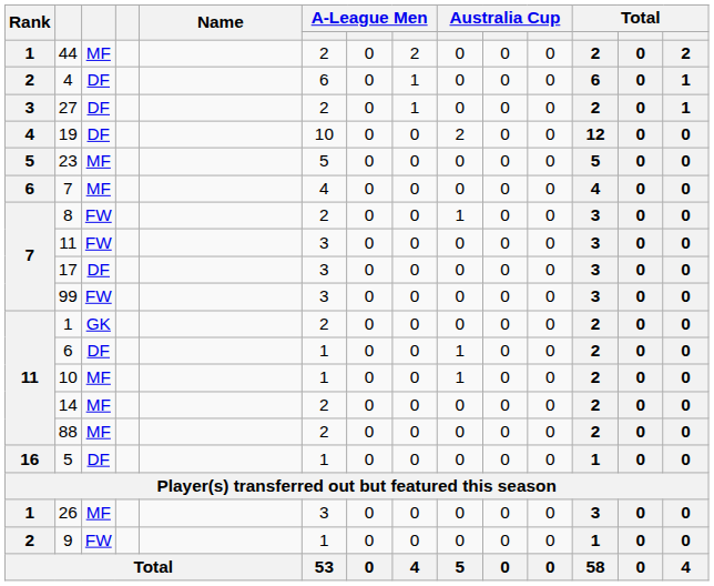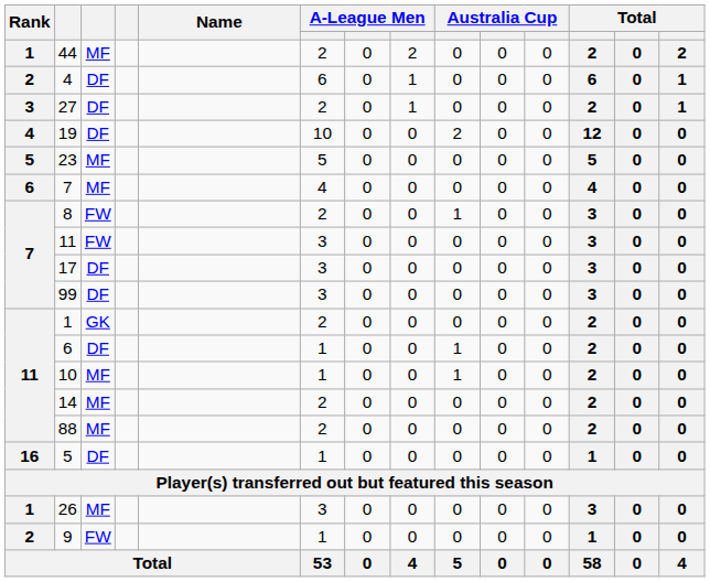 <table class="wikitable sortable" style="text-align:center;">
 <tr>
 <th rowspan="2" width="15">Rank</th>
 <th rowspan="2" width="15"></th>
 <th rowspan="2" width="15"></th>
 <th rowspan="2" width="15"></th>
 <th rowspan="2" width="145">Name</th>
 <th colspan="3" width="120"><a href='#'>A-League Men</a></th>
 <th colspan="3" width="120"><a href='#'>Australia Cup</a></th>
 <th colspan="3" width="120">Total</th>
 </tr>
 <tr>
 <th style="width:30px"></th>
 <th style="width:30px"></th>
 <th style="width:30px"></th>
 <th style="width:30px"></th>
 <th style="width:30px"></th>
 <th style="width:30px"></th>
 <th style="width:30px"></th>
 <th style="width:30px"></th>
 <th style="width:30px"></th>
 </tr>
 <tr>
 <th>1</th>
 <td>44</td>
 <td><a href='#'>MF</a></td>
 <td></td>
 <td align="left"><br></td>
 <td>2</td>
 <td>0</td>
 <td>2<br></td>
 <td>0</td>
 <td>0</td>
 <td>0<br></td>
 <th>2</th>
 <th>0</th>
 <th>2</th>
 </tr>
 <tr>
 <th>2</th>
 <td>4</td>
 <td><a href='#'>DF</a></td>
 <td></td>
 <td align="left"><br></td>
 <td>6</td>
 <td>0</td>
 <td>1<br></td>
 <td>0</td>
 <td>0</td>
 <td>0<br></td>
 <th>6</th>
 <th>0</th>
 <th>1</th>
 </tr>
 <tr>
 <th>3</th>
 <td>27</td>
 <td><a href='#'>DF</a></td>
 <td></td>
 <td align="left"><br></td>
 <td>2</td>
 <td>0</td>
 <td>1<br></td>
 <td>0</td>
 <td>0</td>
 <td>0<br></td>
 <th>2</th>
 <th>0</th>
 <th>1</th>
 </tr>
 <tr>
 <th>4</th>
 <td>19</td>
 <td><a href='#'>DF</a></td>
 <td></td>
 <td align="left"><br></td>
 <td>10</td>
 <td>0</td>
 <td>0<br></td>
 <td>2</td>
 <td>0</td>
 <td>0<br></td>
 <th>12</th>
 <th>0</th>
 <th>0</th>
 </tr>
 <tr>
 <th>5</th>
 <td>23</td>
 <td><a href='#'>MF</a></td>
 <td></td>
 <td align="left"><br></td>
 <td>5</td>
 <td>0</td>
 <td>0<br></td>
 <td>0</td>
 <td>0</td>
 <td>0<br></td>
 <th>5</th>
 <th>0</th>
 <th>0</th>
 </tr>
 <tr>
 <th>6</th>
 <td>7</td>
 <td><a href='#'>MF</a></td>
 <td></td>
 <td align="left"><br></td>
 <td>4</td>
 <td>0</td>
 <td>0<br></td>
 <td>0</td>
 <td>0</td>
 <td>0<br></td>
 <th>4</th>
 <th>0</th>
 <th>0</th>
 </tr>
 <tr>
 <th rowspan="4">7</th>
 <td>8</td>
 <td><a href='#'>FW</a></td>
 <td></td>
 <td align="left"><br></td>
 <td>2</td>
 <td>0</td>
 <td>0<br></td>
 <td>1</td>
 <td>0</td>
 <td>0<br></td>
 <th>3</th>
 <th>0</th>
 <th>0</th>
 </tr>
 <tr>
 <td>11</td>
 <td><a href='#'>FW</a></td>
 <td></td>
 <td align="left"><br></td>
 <td>3</td>
 <td>0</td>
 <td>0<br></td>
 <td>0</td>
 <td>0</td>
 <td>0<br></td>
 <th>3</th>
 <th>0</th>
 <th>0</th>
 </tr>
 <tr>
 <td>17</td>
 <td><a href='#'>DF</a></td>
 <td></td>
 <td align="left"><br></td>
 <td>3</td>
 <td>0</td>
 <td>0<br></td>
 <td>0</td>
 <td>0</td>
 <td>0<br></td>
 <th>3</th>
 <th>0</th>
 <th>0</th>
 </tr>
 <tr>
 <td>99</td>
-<td><a href='#'>FW</a></td>
+<td><a href='#'>DF</a></td>
 <td></td>
 <td align="left"><br></td>
 <td>3</td>
 <td>0</td>
 <td>0<br></td>
 <td>0</td>
 <td>0</td>
 <td>0<br></td>
 <th>3</th>
 <th>0</th>
 <th>0</th>
 </tr>
 <tr>
 <th rowspan="5">11</th>
 <td>1</td>
 <td><a href='#'>GK</a></td>
 <td></td>
 <td align="left"><br></td>
 <td>2</td>
 <td>0</td>
 <td>0<br></td>
 <td>0</td>
 <td>0</td>
 <td>0<br></td>
 <th>2</th>
 <th>0</th>
 <th>0</th>
 </tr>
 <tr>
 <td>6</td>
 <td><a href='#'>DF</a></td>
 <td></td>
 <td align="left"><br></td>
 <td>1</td>
 <td>0</td>
 <td>0<br></td>
 <td>1</td>
 <td>0</td>
 <td>0<br></td>
 <th>2</th>
 <th>0</th>
 <th>0</th>
 </tr>
 <tr>
 <td>10</td>
 <td><a href='#'>MF</a></td>
 <td></td>
 <td align="left"><br></td>
 <td>1</td>
 <td>0</td>
 <td>0<br></td>
 <td>1</td>
 <td>0</td>
 <td>0<br></td>
 <th>2</th>
 <th>0</th>
 <th>0</th>
 </tr>
 <tr>
 <td>14</td>
 <td><a href='#'>MF</a></td>
 <td></td>
 <td align="left"><br></td>
 <td>2</td>
 <td>0</td>
 <td>0<br></td>
 <td>0</td>
 <td>0</td>
 <td>0<br></td>
 <th>2</th>
 <th>0</th>
 <th>0</th>
 </tr>
 <tr>
 <td>88</td>
 <td><a href='#'>MF</a></td>
 <td></td>
 <td align="left"><br></td>
 <td>2</td>
 <td>0</td>
 <td>0<br></td>
 <td>0</td>
 <td>0</td>
 <td>0<br></td>
 <th>2</th>
 <th>0</th>
 <th>0</th>
 </tr>
 <tr>
 <th>16</th>
 <td>5</td>
 <td><a href='#'>DF</a></td>
 <td></td>
 <td align="left"><br></td>
 <td>1</td>
 <td>0</td>
 <td>0<br></td>
 <td>0</td>
 <td>0</td>
 <td>0<br></td>
 <th>1</th>
 <th>0</th>
 <th>0</th>
 </tr>
 <tr>
 <th colspan="14">Player(s) transferred out but featured this season</th>
 </tr>
 <tr>
 <th>1</th>
 <td>26</td>
 <td><a href='#'>MF</a></td>
 <td></td>
 <td align="left"><br></td>
 <td>3</td>
 <td>0</td>
 <td>0<br></td>
 <td>0</td>
 <td>0</td>
 <td>0<br></td>
 <th>3</th>
 <th>0</th>
 <th>0</th>
 </tr>
 <tr>
 <th>2</th>
 <td>9</td>
 <td><a href='#'>FW</a></td>
 <td></td>
 <td align="left"><br></td>
 <td>1</td>
 <td>0</td>
 <td>0<br></td>
 <td>0</td>
 <td>0</td>
 <td>0<br></td>
 <th>1</th>
 <th>0</th>
 <th>0</th>
 </tr>
 <tr>
 <th colspan="5">Total<br></th>
 <th>53</th>
 <th>0</th>
 <th>4<br></th>
 <th>5</th>
 <th>0</th>
 <th>0<br></th>
 <th>58</th>
 <th>0</th>
 <th>4</th>
 </tr>
 </table>
